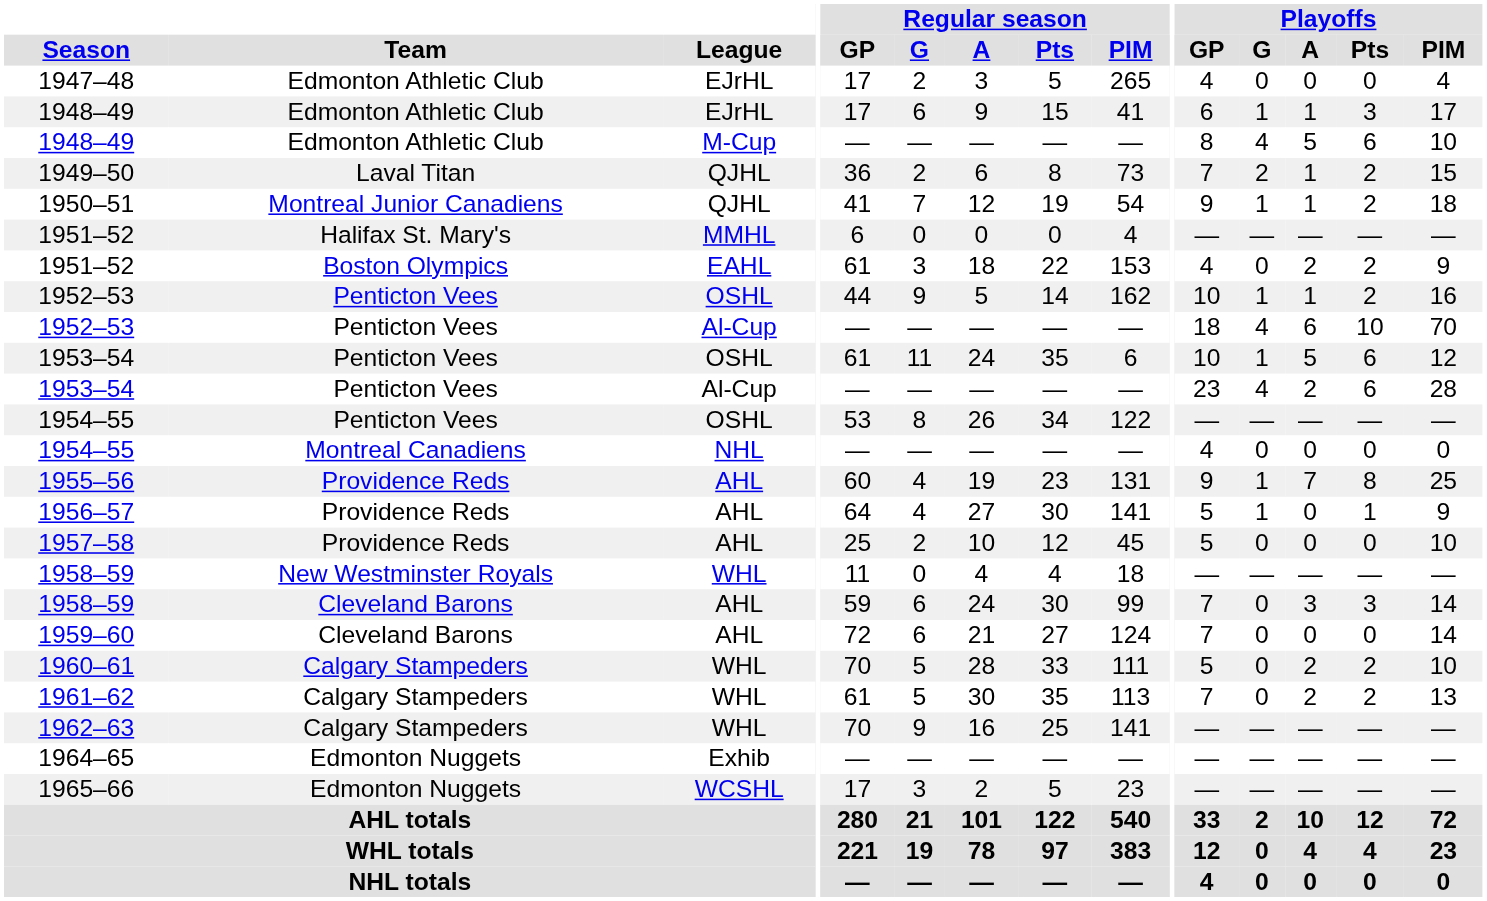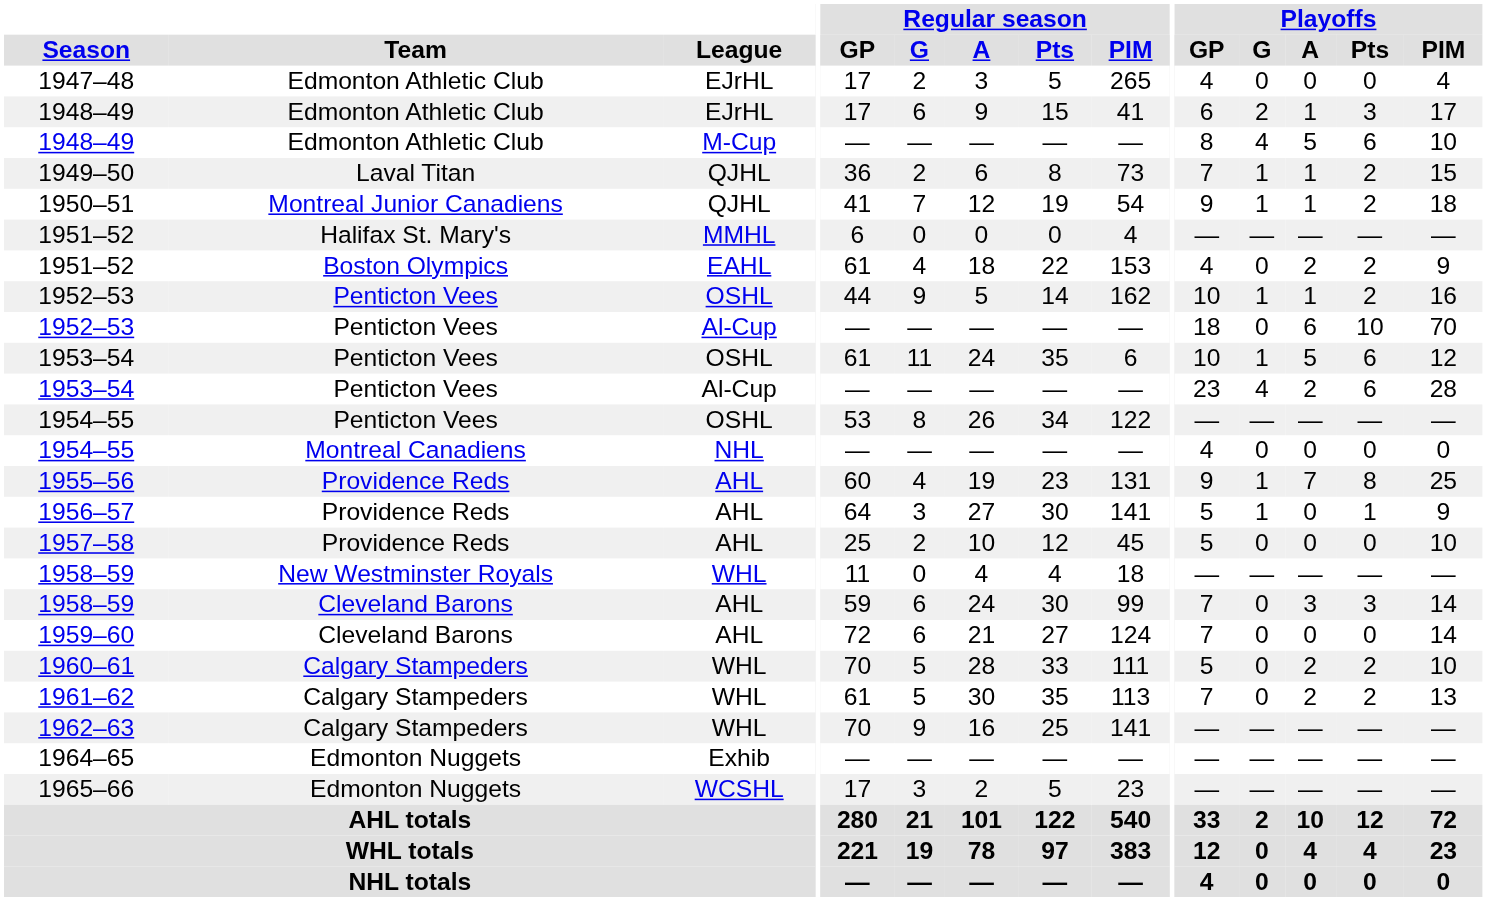 <table border="0" cellpadding="1" cellspacing="0" style="text-align:center; width:60em">
 <tr bgcolor="#e0e0e0">
 <th colspan="3" bgcolor="#ffffff"></th>
 <th rowspan="100" bgcolor="#ffffff"></th>
 <th colspan="5"><a href='#'>Regular season</a></th>
 <th rowspan="100" bgcolor="#ffffff"></th>
 <th colspan="5"><a href='#'>Playoffs</a></th>
 </tr>
 <tr bgcolor="#e0e0e0">
 <th><a href='#'>Season</a></th>
 <th>Team</th>
 <th>League</th>
 <th>GP</th>
 <th><a href='#'>G</a></th>
 <th><a href='#'>A</a></th>
 <th><a href='#'>Pts</a></th>
 <th><a href='#'>PIM</a></th>
 <th>GP</th>
 <th>G</th>
 <th>A</th>
 <th>Pts</th>
 <th>PIM</th>
 </tr>
 <tr>
 <td>1947–48</td>
 <td>Edmonton Athletic Club</td>
 <td>EJrHL</td>
 <td>17</td>
 <td>2</td>
 <td>3</td>
 <td>5</td>
 <td>265</td>
 <td>4</td>
 <td>0</td>
 <td>0</td>
 <td>0</td>
 <td>4</td>
 </tr>
 <tr bgcolor="#f0f0f0">
 <td>1948–49</td>
 <td>Edmonton Athletic Club</td>
 <td>EJrHL</td>
 <td>17</td>
 <td>6</td>
 <td>9</td>
 <td>15</td>
 <td>41</td>
 <td>6</td>
-<td>1</td>
+<td>2</td>
 <td>1</td>
 <td>3</td>
 <td>17</td>
 </tr>
 <tr>
 <td><a href='#'>1948–49</a></td>
 <td>Edmonton Athletic Club</td>
 <td><a href='#'>M-Cup</a></td>
 <td>—</td>
 <td>—</td>
 <td>—</td>
 <td>—</td>
 <td>—</td>
 <td>8</td>
 <td>4</td>
 <td>5</td>
 <td>6</td>
 <td>10</td>
 </tr>
 <tr bgcolor="#f0f0f0">
 <td>1949–50</td>
 <td>Laval Titan</td>
 <td>QJHL</td>
 <td>36</td>
 <td>2</td>
 <td>6</td>
 <td>8</td>
 <td>73</td>
 <td>7</td>
-<td>2</td>
+<td>1</td>
 <td>1</td>
 <td>2</td>
 <td>15</td>
 </tr>
 <tr>
 <td>1950–51</td>
 <td><a href='#'>Montreal Junior Canadiens</a></td>
 <td>QJHL</td>
 <td>41</td>
 <td>7</td>
 <td>12</td>
 <td>19</td>
 <td>54</td>
 <td>9</td>
 <td>1</td>
 <td>1</td>
 <td>2</td>
 <td>18</td>
 </tr>
 <tr bgcolor="#f0f0f0">
 <td>1951–52</td>
 <td>Halifax St. Mary's</td>
 <td><a href='#'>MMHL</a></td>
 <td>6</td>
 <td>0</td>
 <td>0</td>
 <td>0</td>
 <td>4</td>
 <td>—</td>
 <td>—</td>
 <td>—</td>
 <td>—</td>
 <td>—</td>
 </tr>
 <tr>
 <td>1951–52</td>
 <td><a href='#'>Boston Olympics</a></td>
 <td><a href='#'>EAHL</a></td>
 <td>61</td>
-<td>3</td>
+<td>4</td>
 <td>18</td>
 <td>22</td>
 <td>153</td>
 <td>4</td>
 <td>0</td>
 <td>2</td>
 <td>2</td>
 <td>9</td>
 </tr>
 <tr bgcolor="#f0f0f0">
 <td>1952–53</td>
 <td><a href='#'>Penticton Vees</a></td>
 <td><a href='#'>OSHL</a></td>
 <td>44</td>
 <td>9</td>
 <td>5</td>
 <td>14</td>
 <td>162</td>
 <td>10</td>
 <td>1</td>
 <td>1</td>
 <td>2</td>
 <td>16</td>
 </tr>
 <tr>
 <td><a href='#'>1952–53</a></td>
 <td>Penticton Vees</td>
 <td><a href='#'>Al-Cup</a></td>
 <td>—</td>
 <td>—</td>
 <td>—</td>
 <td>—</td>
 <td>—</td>
 <td>18</td>
-<td>4</td>
+<td>0</td>
 <td>6</td>
 <td>10</td>
 <td>70</td>
 </tr>
 <tr bgcolor="#f0f0f0">
 <td>1953–54</td>
 <td>Penticton Vees</td>
 <td>OSHL</td>
 <td>61</td>
 <td>11</td>
 <td>24</td>
 <td>35</td>
 <td>6</td>
 <td>10</td>
 <td>1</td>
 <td>5</td>
 <td>6</td>
 <td>12</td>
 </tr>
 <tr>
 <td><a href='#'>1953–54</a></td>
 <td>Penticton Vees</td>
 <td>Al-Cup</td>
 <td>—</td>
 <td>—</td>
 <td>—</td>
 <td>—</td>
 <td>—</td>
 <td>23</td>
 <td>4</td>
 <td>2</td>
 <td>6</td>
 <td>28</td>
 </tr>
 <tr bgcolor="#f0f0f0">
 <td>1954–55</td>
 <td>Penticton Vees</td>
 <td>OSHL</td>
 <td>53</td>
 <td>8</td>
 <td>26</td>
 <td>34</td>
 <td>122</td>
 <td>—</td>
 <td>—</td>
 <td>—</td>
 <td>—</td>
 <td>—</td>
 </tr>
 <tr>
 <td><a href='#'>1954–55</a></td>
 <td><a href='#'>Montreal Canadiens</a></td>
 <td><a href='#'>NHL</a></td>
 <td>—</td>
 <td>—</td>
 <td>—</td>
 <td>—</td>
 <td>—</td>
 <td>4</td>
 <td>0</td>
 <td>0</td>
 <td>0</td>
 <td>0</td>
 </tr>
 <tr bgcolor="#f0f0f0">
 <td><a href='#'>1955–56</a></td>
 <td><a href='#'>Providence Reds</a></td>
 <td><a href='#'>AHL</a></td>
 <td>60</td>
 <td>4</td>
 <td>19</td>
 <td>23</td>
 <td>131</td>
 <td>9</td>
 <td>1</td>
 <td>7</td>
 <td>8</td>
 <td>25</td>
 </tr>
 <tr>
 <td><a href='#'>1956–57</a></td>
 <td>Providence Reds</td>
 <td>AHL</td>
 <td>64</td>
-<td>4</td>
+<td>3</td>
 <td>27</td>
 <td>30</td>
 <td>141</td>
 <td>5</td>
 <td>1</td>
 <td>0</td>
 <td>1</td>
 <td>9</td>
 </tr>
 <tr bgcolor="#f0f0f0">
 <td><a href='#'>1957–58</a></td>
 <td>Providence Reds</td>
 <td>AHL</td>
 <td>25</td>
 <td>2</td>
 <td>10</td>
 <td>12</td>
 <td>45</td>
 <td>5</td>
 <td>0</td>
 <td>0</td>
 <td>0</td>
 <td>10</td>
 </tr>
 <tr>
 <td><a href='#'>1958–59</a></td>
 <td><a href='#'>New Westminster Royals</a></td>
 <td><a href='#'>WHL</a></td>
 <td>11</td>
 <td>0</td>
 <td>4</td>
 <td>4</td>
 <td>18</td>
 <td>—</td>
 <td>—</td>
 <td>—</td>
 <td>—</td>
 <td>—</td>
 </tr>
 <tr bgcolor="#f0f0f0">
 <td><a href='#'>1958–59</a></td>
 <td><a href='#'>Cleveland Barons</a></td>
 <td>AHL</td>
 <td>59</td>
 <td>6</td>
 <td>24</td>
 <td>30</td>
 <td>99</td>
 <td>7</td>
 <td>0</td>
 <td>3</td>
 <td>3</td>
 <td>14</td>
 </tr>
 <tr>
 <td><a href='#'>1959–60</a></td>
 <td>Cleveland Barons</td>
 <td>AHL</td>
 <td>72</td>
 <td>6</td>
 <td>21</td>
 <td>27</td>
 <td>124</td>
 <td>7</td>
 <td>0</td>
 <td>0</td>
 <td>0</td>
 <td>14</td>
 </tr>
 <tr bgcolor="#f0f0f0">
 <td><a href='#'>1960–61</a></td>
 <td><a href='#'>Calgary Stampeders</a></td>
 <td>WHL</td>
 <td>70</td>
 <td>5</td>
 <td>28</td>
 <td>33</td>
 <td>111</td>
 <td>5</td>
 <td>0</td>
 <td>2</td>
 <td>2</td>
 <td>10</td>
 </tr>
 <tr>
 <td><a href='#'>1961–62</a></td>
 <td>Calgary Stampeders</td>
 <td>WHL</td>
 <td>61</td>
 <td>5</td>
 <td>30</td>
 <td>35</td>
 <td>113</td>
 <td>7</td>
 <td>0</td>
 <td>2</td>
 <td>2</td>
 <td>13</td>
 </tr>
 <tr bgcolor="#f0f0f0">
 <td><a href='#'>1962–63</a></td>
 <td>Calgary Stampeders</td>
 <td>WHL</td>
 <td>70</td>
 <td>9</td>
 <td>16</td>
 <td>25</td>
 <td>141</td>
 <td>—</td>
 <td>—</td>
 <td>—</td>
 <td>—</td>
 <td>—</td>
 </tr>
 <tr>
 <td>1964–65</td>
 <td>Edmonton Nuggets</td>
 <td>Exhib</td>
 <td>—</td>
 <td>—</td>
 <td>—</td>
 <td>—</td>
 <td>—</td>
 <td>—</td>
 <td>—</td>
 <td>—</td>
 <td>—</td>
 <td>—</td>
 </tr>
 <tr bgcolor="#f0f0f0">
 <td>1965–66</td>
 <td>Edmonton Nuggets</td>
 <td><a href='#'>WCSHL</a></td>
 <td>17</td>
 <td>3</td>
 <td>2</td>
 <td>5</td>
 <td>23</td>
 <td>—</td>
 <td>—</td>
 <td>—</td>
 <td>—</td>
 <td>—</td>
 </tr>
 <tr bgcolor="#e0e0e0">
 <th colspan="3">AHL totals</th>
 <th>280</th>
 <th>21</th>
 <th>101</th>
 <th>122</th>
 <th>540</th>
 <th>33</th>
 <th>2</th>
 <th>10</th>
 <th>12</th>
 <th>72</th>
 </tr>
 <tr bgcolor="#e0e0e0">
 <th colspan="3">WHL totals</th>
 <th>221</th>
 <th>19</th>
 <th>78</th>
 <th>97</th>
 <th>383</th>
 <th>12</th>
 <th>0</th>
 <th>4</th>
 <th>4</th>
 <th>23</th>
 </tr>
 <tr bgcolor="#e0e0e0">
 <th colspan="3">NHL totals</th>
 <th>—</th>
 <th>—</th>
 <th>—</th>
 <th>—</th>
 <th>—</th>
 <th>4</th>
 <th>0</th>
 <th>0</th>
 <th>0</th>
 <th>0</th>
 </tr>
 </table>
